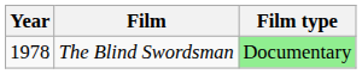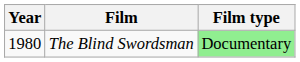 <table class="wikitable">
 <tr>
 <th>Year</th>
 <th>Film</th>
 <th>Film type</th>
 </tr>
 <tr>
-<td>1978</td>
+<td>1980</td>
 <td><em>The Blind Swordsman</em></td>
 <td style="background: lightgreen;">Documentary</td>
 </tr>
 </table>
